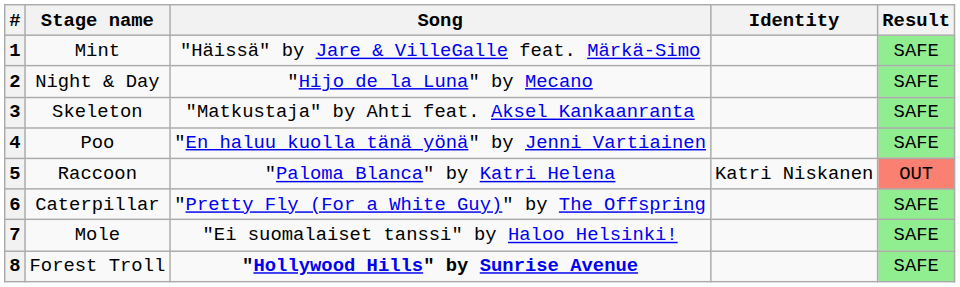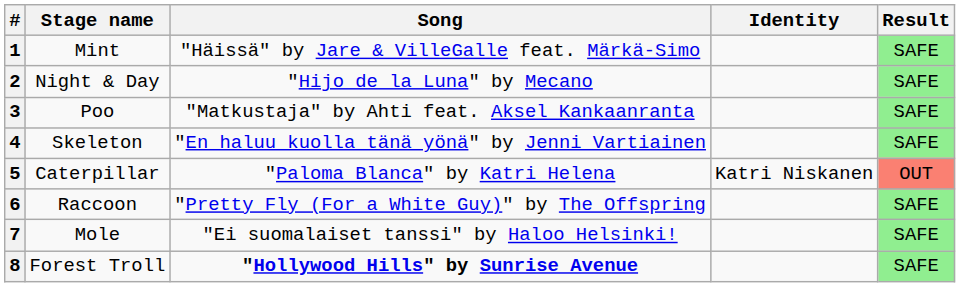 <table class="wikitable plainrowheaders" style="text-align: center;">
 <tr>
 <th>#</th>
 <th>Stage name</th>
 <th>Song</th>
 <th>Identity</th>
 <th>Result</th>
 </tr>
 <tr>
 <th>1</th>
 <td>Mint</td>
 <td>"Häissä" by <a href='#'>Jare & VilleGalle</a> feat. <a href='#'>Märkä-Simo</a></td>
 <td></td>
 <td bgcolor="lightgreen">SAFE</td>
 </tr>
 <tr>
 <th>2</th>
 <td>Night & Day</td>
 <td>"<a href='#'>Hijo de la Luna</a>" by <a href='#'>Mecano</a></td>
 <td></td>
 <td bgcolor="lightgreen">SAFE</td>
 </tr>
 <tr>
 <th>3</th>
-<td>Skeleton</td>
+<td>Poo</td>
 <td>"Matkustaja" by Ahti feat. <a href='#'>Aksel Kankaanranta</a></td>
 <td></td>
 <td bgcolor="lightgreen">SAFE</td>
 </tr>
 <tr>
 <th>4</th>
-<td>Poo</td>
+<td>Skeleton</td>
 <td>"<a href='#'>En haluu kuolla tänä yönä</a>" by <a href='#'>Jenni Vartiainen</a></td>
 <td></td>
 <td bgcolor="lightgreen">SAFE</td>
 </tr>
 <tr>
 <th>5</th>
-<td>Raccoon</td>
+<td>Caterpillar</td>
 <td>"<a href='#'>Paloma Blanca</a>" by <a href='#'>Katri Helena</a></td>
 <td>Katri Niskanen</td>
 <td bgcolor="salmon">OUT</td>
 </tr>
 <tr>
 <th>6</th>
-<td>Caterpillar</td>
+<td>Raccoon</td>
 <td>"<a href='#'>Pretty Fly (For a White Guy)</a>" by <a href='#'>The Offspring</a></td>
 <td></td>
 <td bgcolor="lightgreen">SAFE</td>
 </tr>
 <tr>
 <th>7</th>
 <td>Mole</td>
 <td>"Ei suomalaiset tanssi" by <a href='#'>Haloo Helsinki!</a></td>
 <td></td>
 <td bgcolor="lightgreen">SAFE</td>
 </tr>
 <tr>
 <th>8</th>
 <td>Forest Troll</td>
 <td><strong>"<a href='#'>Hollywood Hills</a>" by <a href='#'>Sunrise Avenue</a></strong></td>
 <td></td>
 <td bgcolor="lightgreen">SAFE</td>
 </tr>
 </table>
